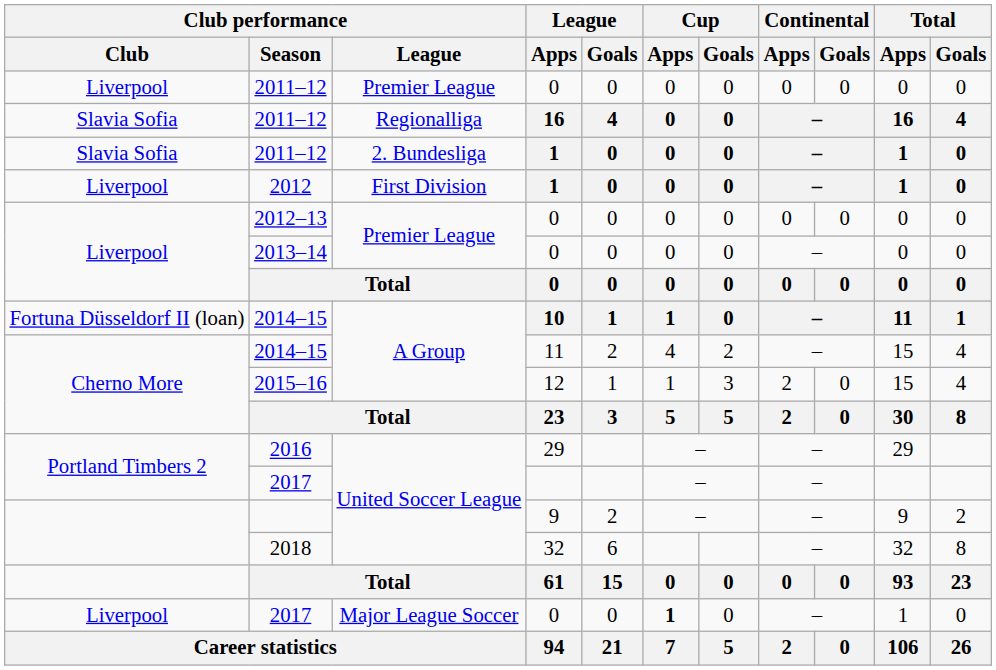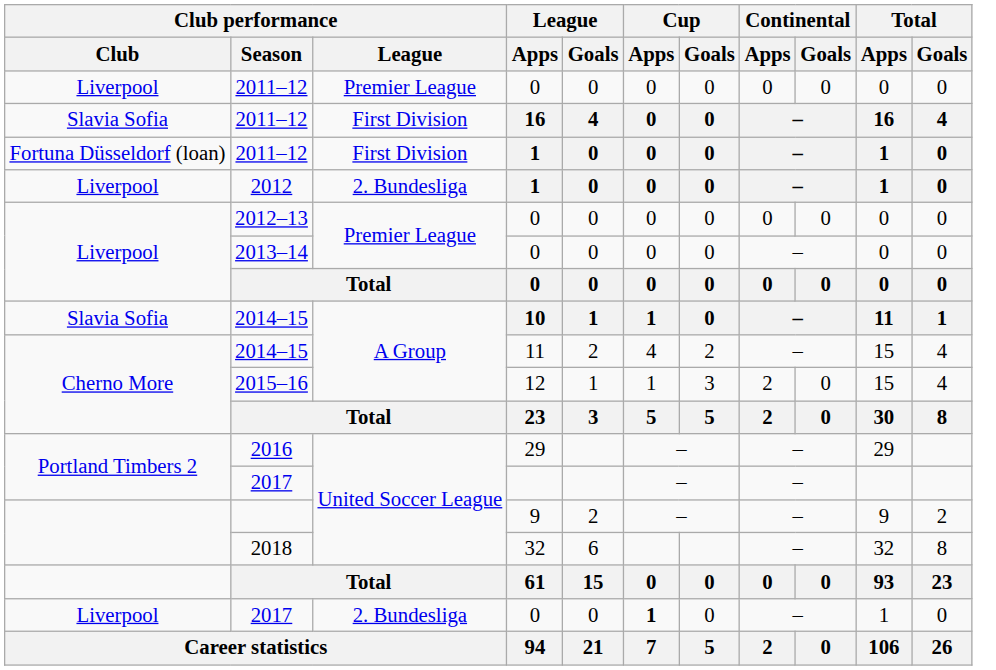 <table class="wikitable" style="font-size:100%; text-align: center">
 <tr>
 <th Colspan="3">Club performance</th>
 <th Colspan="2">League</th>
 <th Colspan="2">Cup</th>
 <th Colspan="2">Continental</th>
 <th Colspan="2">Total</th>
 </tr>
 <tr>
 <th>Club</th>
 <th>Season</th>
 <th>League</th>
 <th>Apps</th>
 <th>Goals</th>
 <th>Apps</th>
 <th>Goals</th>
 <th>Apps</th>
 <th>Goals</th>
 <th>Apps</th>
 <th>Goals</th>
 </tr>
 <tr>
 <td rowspan=1><a href='#'>Liverpool</a></td>
 <td><a href='#'>2011–12</a></td>
 <td rowspan="1"><a href='#'>Premier League</a></td>
 <td>0</td>
 <td>0</td>
 <td>0</td>
 <td>0</td>
 <td>0</td>
 <td>0</td>
 <td>0</td>
 <td>0</td>
 </tr>
 <tr>
 <td rowspan=1><a href='#'>Slavia Sofia</a></td>
 <td><a href='#'>2011–12</a></td>
-<td><a href='#'>Regionalliga</a></td>
+<td><a href='#'>First Division</a></td>
 <th>16</th>
 <th>4</th>
 <th>0</th>
 <th>0</th>
 <th colspan="2">–</th>
 <th>16</th>
 <th>4</th>
 </tr>
 <tr>
-<td rowspan=1><a href='#'>Slavia Sofia</a></td>
+<td><a href='#'>Fortuna Düsseldorf</a> (loan)</td>
 <td><a href='#'>2011–12</a></td>
-<td><a href='#'>2. Bundesliga</a></td>
+<td><a href='#'>First Division</a></td>
 <th>1</th>
 <th>0</th>
 <th>0</th>
 <th>0</th>
 <th colspan="2">–</th>
 <th>1</th>
 <th>0</th>
 </tr>
 <tr>
 <td rowspan=1><a href='#'>Liverpool</a></td>
 <td><a href='#'>2012</a></td>
-<td><a href='#'>First Division</a></td>
+<td><a href='#'>2. Bundesliga</a></td>
 <th>1</th>
 <th>0</th>
 <th>0</th>
 <th>0</th>
 <th colspan="2">–</th>
 <th>1</th>
 <th>0</th>
 </tr>
 <tr>
 <td rowspan=3><a href='#'>Liverpool</a></td>
 <td><a href='#'>2012–13</a></td>
 <td rowspan="2"><a href='#'>Premier League</a></td>
 <td>0</td>
 <td>0</td>
 <td>0</td>
 <td>0</td>
 <td>0</td>
 <td>0</td>
 <td>0</td>
 <td>0</td>
 </tr>
 <tr>
 <td><a href='#'>2013–14</a></td>
 <td>0</td>
 <td>0</td>
 <td>0</td>
 <td>0</td>
 <td colspan="2">–</td>
 <td>0</td>
 <td>0</td>
 </tr>
 <tr>
 <th colspan=2>Total</th>
 <th>0</th>
 <th>0</th>
 <th>0</th>
 <th>0</th>
 <th>0</th>
 <th>0</th>
 <th>0</th>
 <th>0</th>
 </tr>
 <tr>
-<td><a href='#'>Fortuna Düsseldorf II</a> (loan)</td>
+<td rowspan=1><a href='#'>Slavia Sofia</a></td>
 <td><a href='#'>2014–15</a></td>
 <td rowspan="3"><a href='#'>A Group</a></td>
 <th>10</th>
 <th>1</th>
 <th>1</th>
 <th>0</th>
 <th colspan="2">–</th>
 <th>11</th>
 <th>1</th>
 </tr>
 <tr>
 <td rowspan=3><a href='#'>Cherno More</a></td>
 <td><a href='#'>2014–15</a></td>
 <td>11</td>
 <td>2</td>
 <td>4</td>
 <td>2</td>
 <td colspan="2">–</td>
 <td>15</td>
 <td>4</td>
 </tr>
 <tr>
 <td><a href='#'>2015–16</a></td>
 <td>12</td>
 <td>1</td>
 <td>1</td>
 <td>3</td>
 <td>2</td>
 <td>0</td>
 <td>15</td>
 <td>4</td>
 </tr>
 <tr>
 <th colspan=2>Total</th>
 <th>23</th>
 <th>3</th>
 <th>5</th>
 <th>5</th>
 <th>2</th>
 <th>0</th>
 <th>30</th>
 <th>8</th>
 </tr>
 <tr>
 <td rowspan="2"><a href='#'>Portland Timbers 2</a></td>
 <td><a href='#'>2016</a></td>
 <td rowspan="4"><a href='#'>United Soccer League</a></td>
 <td>29</td>
 <td></td>
 <td colspan="2">–</td>
 <td colspan="2">–</td>
 <td>29</td>
 <td></td>
 </tr>
 <tr>
 <td><a href='#'>2017</a></td>
 <td></td>
 <td></td>
 <td colspan="2">–</td>
 <td colspan="2">–</td>
 <td></td>
 <td></td>
 </tr>
 <tr>
 <td rowspan="2"></td>
 <td></td>
 <td>9</td>
 <td>2</td>
 <td colspan="2">–</td>
 <td colspan="2">–</td>
 <td>9</td>
 <td>2</td>
 </tr>
 <tr>
 <td>2018</td>
 <td>32</td>
 <td>6</td>
 <td></td>
 <td></td>
 <td colspan="2">–</td>
 <td>32</td>
 <td>8</td>
 </tr>
 <tr>
 <td></td>
 <th colspan="2">Total</th>
 <th>61</th>
 <th>15</th>
 <th>0</th>
 <th>0</th>
 <th>0</th>
 <th>0</th>
 <th>93</th>
 <th>23</th>
 </tr>
 <tr>
 <td rowspan=1><a href='#'>Liverpool</a></td>
 <td><a href='#'>2017</a></td>
-<td rowspan="1"><a href='#'>Major League Soccer</a></td>
+<td><a href='#'>2. Bundesliga</a></td>
 <td>0</td>
 <td>0</td>
 <td><strong>1</strong></td>
 <td>0</td>
 <td colspan="2">–</td>
 <td>1</td>
 <td>0</td>
 </tr>
 <tr>
 <th colspan="3">Career statistics</th>
 <th>94</th>
 <th>21</th>
 <th>7</th>
 <th>5</th>
 <th>2</th>
 <th>0</th>
 <th>106</th>
 <th>26</th>
 </tr>
 </table>
